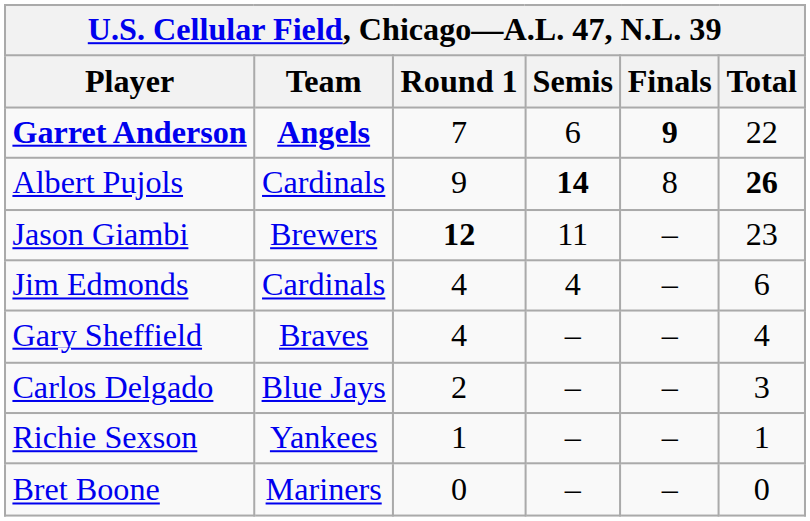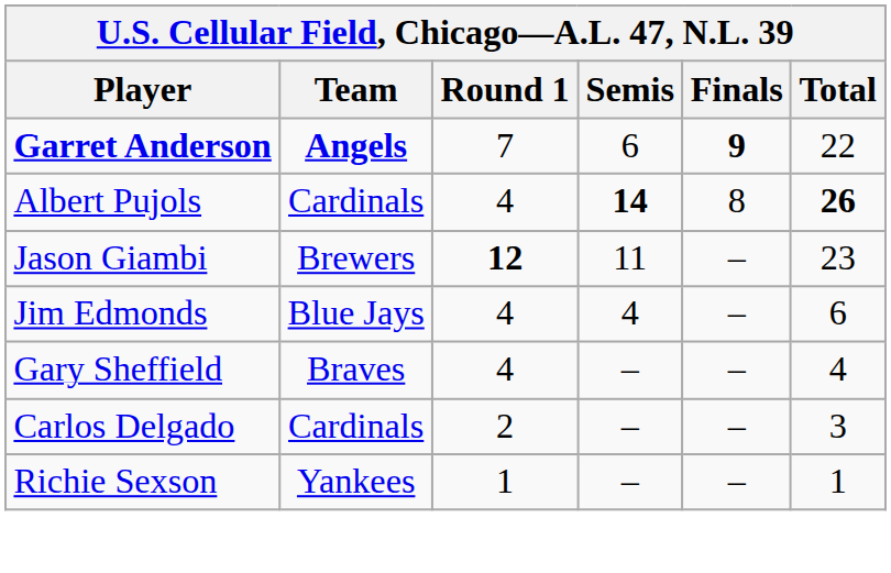 <table class="wikitable" style="text-align:right;">
 <tr>
 <th colspan="6"><a href='#'>U.S. Cellular Field</a>, Chicago—A.L. 47, N.L. 39</th>
 </tr>
 <tr>
 <th>Player</th>
 <th>Team</th>
 <th>Round 1</th>
 <th>Semis</th>
 <th>Finals</th>
 <th>Total</th>
 </tr>
 <tr>
 <td align="left"><strong><a href='#'>Garret Anderson</a></strong></td>
 <td style="text-align:center;"><strong><a href='#'>Angels</a></strong></td>
 <td style="text-align:center;">7</td>
 <td style="text-align:center;">6</td>
 <td style="text-align:center;"><strong>9</strong></td>
 <td style="text-align:center;">22</td>
 </tr>
 <tr>
 <td align="left"><a href='#'>Albert Pujols</a></td>
 <td style="text-align:center;"><a href='#'>Cardinals</a></td>
-<td style="text-align:center;">9</td>
+<td style="text-align:center;">4</td>
 <td style="text-align:center;"><strong>14</strong></td>
 <td style="text-align:center;">8</td>
 <td style="text-align:center;"><strong>26</strong></td>
 </tr>
 <tr>
 <td align="left"><a href='#'>Jason Giambi</a></td>
 <td style="text-align:center;"><a href='#'>Brewers</a></td>
 <td style="text-align:center;"><strong>12</strong></td>
 <td style="text-align:center;">11</td>
 <td style="text-align:center;">–</td>
 <td style="text-align:center;">23</td>
 </tr>
 <tr>
 <td align="left"><a href='#'>Jim Edmonds</a></td>
-<td style="text-align:center;"><a href='#'>Cardinals</a></td>
+<td style="text-align:center;"><a href='#'>Blue Jays</a></td>
 <td style="text-align:center;">4</td>
 <td style="text-align:center;">4</td>
 <td style="text-align:center;">–</td>
 <td style="text-align:center;">6</td>
 </tr>
 <tr>
 <td align="left"><a href='#'>Gary Sheffield</a></td>
 <td style="text-align:center;"><a href='#'>Braves</a></td>
 <td style="text-align:center;">4</td>
 <td style="text-align:center;">–</td>
 <td style="text-align:center;">–</td>
 <td style="text-align:center;">4</td>
 </tr>
 <tr>
 <td align="left"><a href='#'>Carlos Delgado</a></td>
-<td style="text-align:center;"><a href='#'>Blue Jays</a></td>
+<td style="text-align:center;"><a href='#'>Cardinals</a></td>
 <td style="text-align:center;">2</td>
 <td style="text-align:center;">–</td>
 <td style="text-align:center;">–</td>
 <td style="text-align:center;">3</td>
 </tr>
 <tr>
 <td align="left"><a href='#'>Richie Sexson</a></td>
 <td style="text-align:center;"><a href='#'>Yankees</a></td>
 <td style="text-align:center;">1</td>
 <td style="text-align:center;">–</td>
 <td style="text-align:center;">–</td>
 <td style="text-align:center;">1</td>
 </tr>
-<tr>
-<td align="left"><a href='#'>Bret Boone</a></td>
-<td style="text-align:center;"><a href='#'>Mariners</a></td>
-<td style="text-align:center;">0</td>
-<td style="text-align:center;">–</td>
-<td style="text-align:center;">–</td>
-<td style="text-align:center;">0</td>
-</tr>
 </table>
